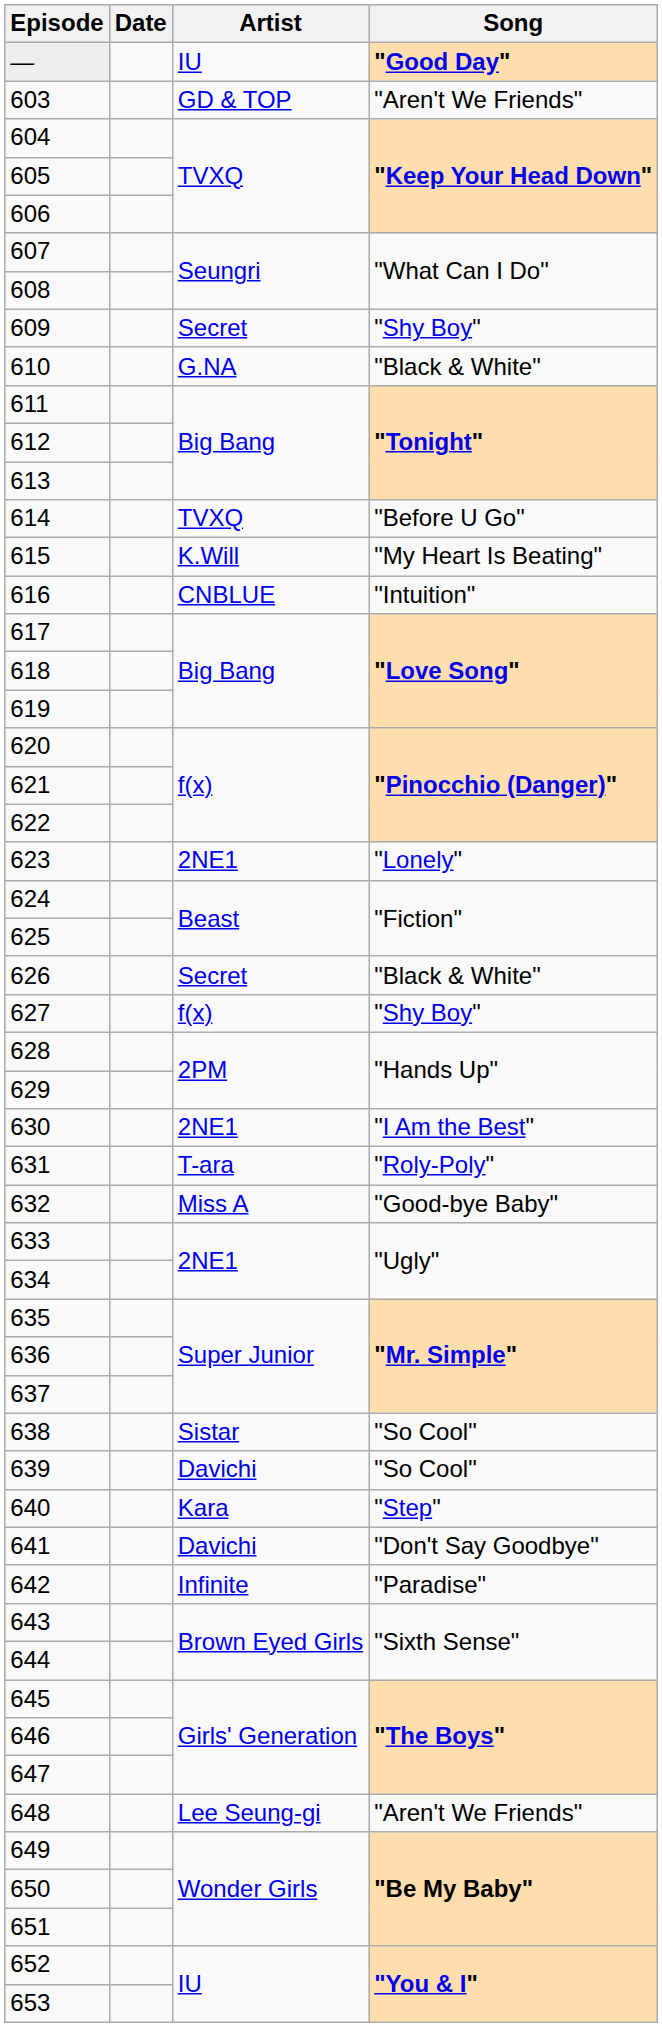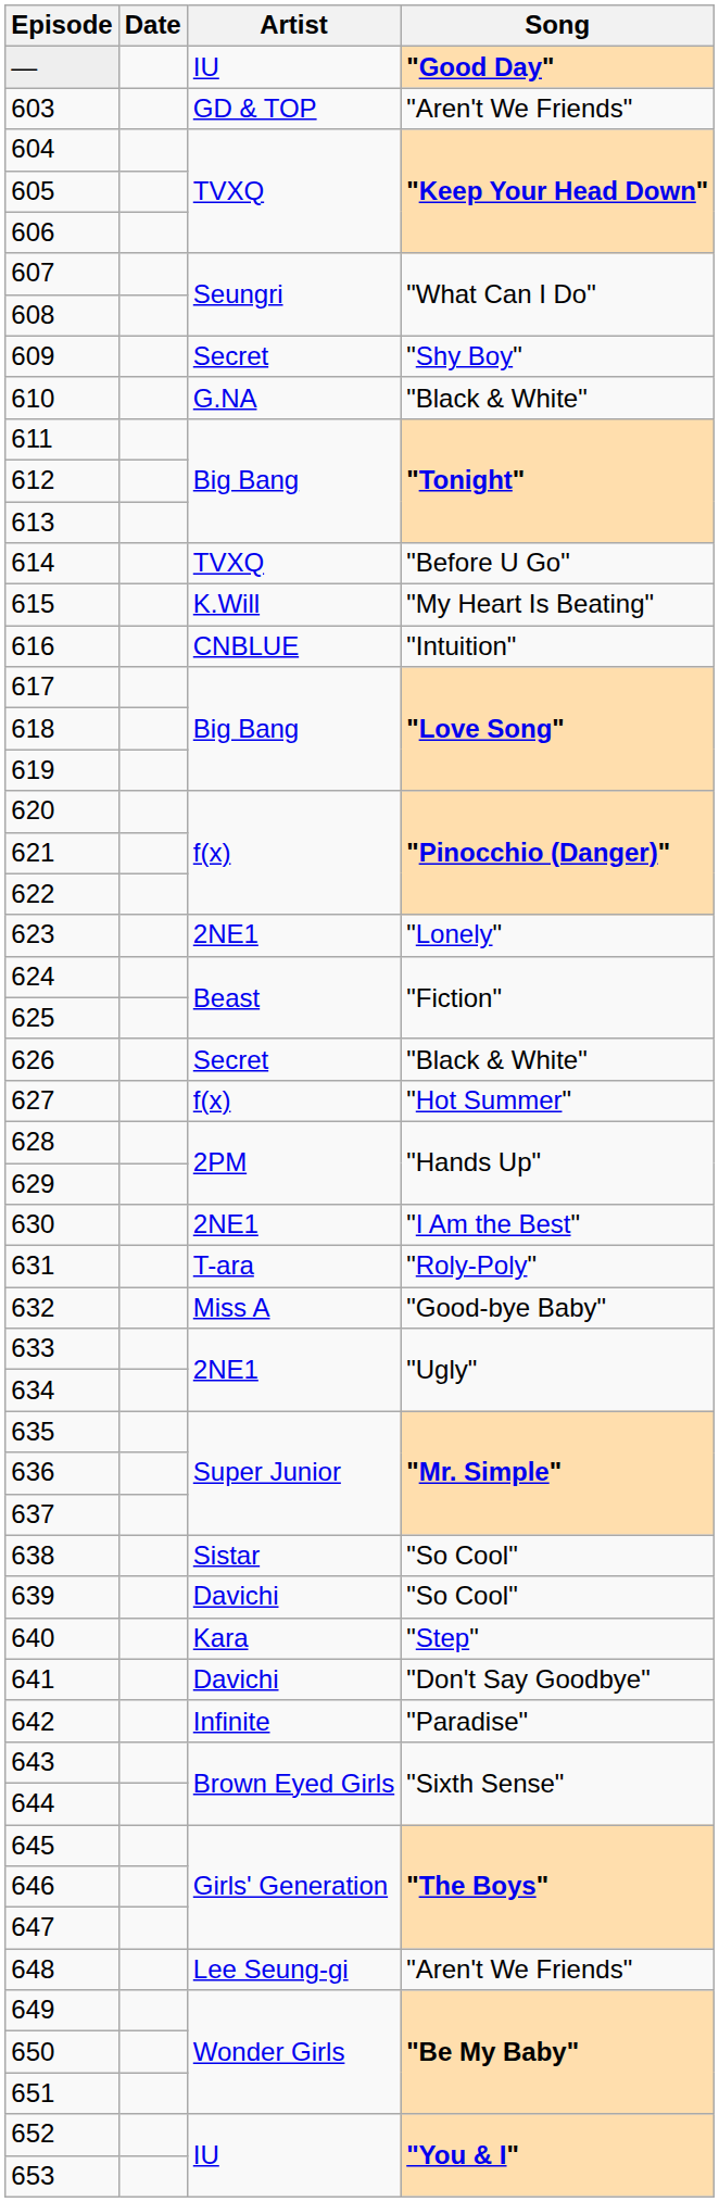 <table class="sortable wikitable">
 <tr>
 <th>Episode</th>
 <th>Date</th>
 <th>Artist</th>
 <th>Song</th>
 </tr>
 <tr>
 <td style="background:#eee;">—</td>
 <td></td>
 <td><a href='#'>IU</a></td>
 <td style="font-weight: bold; background: navajowhite;">"<a href='#'>Good Day</a>"</td>
 </tr>
 <tr>
 <td>603</td>
 <td></td>
 <td><a href='#'>GD & TOP</a></td>
 <td>"Aren't We Friends"</td>
 </tr>
 <tr>
 <td>604</td>
 <td></td>
 <td rowspan="3"><a href='#'>TVXQ</a></td>
 <td rowspan="3" style="font-weight: bold; background: navajowhite;">"<a href='#'>Keep Your Head Down</a>"</td>
 </tr>
 <tr>
 <td>605</td>
 <td></td>
 </tr>
 <tr>
 <td>606</td>
 <td></td>
 </tr>
 <tr>
 <td>607</td>
 <td></td>
 <td rowspan="2"><a href='#'>Seungri</a></td>
 <td rowspan="2">"What Can I Do"</td>
 </tr>
 <tr>
 <td>608</td>
 <td></td>
 </tr>
 <tr>
 <td>609</td>
 <td></td>
 <td><a href='#'>Secret</a></td>
 <td>"<a href='#'>Shy Boy</a>"</td>
 </tr>
 <tr>
 <td>610</td>
 <td></td>
 <td><a href='#'>G.NA</a></td>
 <td>"Black & White"</td>
 </tr>
 <tr>
 <td>611</td>
 <td></td>
 <td rowspan="3"><a href='#'>Big Bang</a></td>
 <td rowspan="3" style="font-weight: bold; background: navajowhite;">"<a href='#'>Tonight</a>"</td>
 </tr>
 <tr>
 <td>612</td>
 <td></td>
 </tr>
 <tr>
 <td>613</td>
 <td></td>
 </tr>
 <tr>
 <td>614</td>
 <td></td>
 <td><a href='#'>TVXQ</a></td>
 <td>"Before U Go"</td>
 </tr>
 <tr>
 <td>615</td>
 <td></td>
 <td><a href='#'>K.Will</a></td>
 <td>"My Heart Is Beating"</td>
 </tr>
 <tr>
 <td>616</td>
 <td></td>
 <td><a href='#'>CNBLUE</a></td>
 <td>"Intuition"</td>
 </tr>
 <tr>
 <td>617</td>
 <td></td>
 <td rowspan="3"><a href='#'>Big Bang</a></td>
 <td rowspan="3" style="font-weight: bold; background: navajowhite;">"<a href='#'>Love Song</a>"</td>
 </tr>
 <tr>
 <td>618</td>
 <td></td>
 </tr>
 <tr>
 <td>619</td>
 <td></td>
 </tr>
 <tr>
 <td>620</td>
 <td></td>
 <td rowspan="3"><a href='#'>f(x)</a></td>
 <td rowspan="3" style="font-weight: bold; background: navajowhite;">"<a href='#'>Pinocchio (Danger)</a>"</td>
 </tr>
 <tr>
 <td>621</td>
 <td></td>
 </tr>
 <tr>
 <td>622</td>
 <td></td>
 </tr>
 <tr>
 <td>623</td>
 <td></td>
 <td><a href='#'>2NE1</a></td>
 <td>"<a href='#'>Lonely</a>"</td>
 </tr>
 <tr>
 <td>624</td>
 <td></td>
 <td rowspan="2"><a href='#'>Beast</a></td>
 <td rowspan="2">"Fiction"</td>
 </tr>
 <tr>
 <td>625</td>
 <td></td>
 </tr>
 <tr>
 <td>626</td>
 <td></td>
 <td><a href='#'>Secret</a></td>
 <td>"Black & White"</td>
 </tr>
 <tr>
 <td>627</td>
 <td></td>
 <td><a href='#'>f(x)</a></td>
-<td>"<a href='#'>Shy Boy</a>"</td>
+<td>"<a href='#'>Hot Summer</a>"</td>
 </tr>
 <tr>
 <td>628</td>
 <td></td>
 <td rowspan="2"><a href='#'>2PM</a></td>
 <td rowspan="2">"Hands Up"</td>
 </tr>
 <tr>
 <td>629</td>
 <td></td>
 </tr>
 <tr>
 <td>630</td>
 <td></td>
 <td><a href='#'>2NE1</a></td>
 <td>"<a href='#'>I Am the Best</a>"</td>
 </tr>
 <tr>
 <td>631</td>
 <td></td>
 <td><a href='#'>T-ara</a></td>
 <td>"<a href='#'>Roly-Poly</a>"</td>
 </tr>
 <tr>
 <td>632</td>
 <td></td>
 <td><a href='#'>Miss A</a></td>
 <td>"Good-bye Baby"</td>
 </tr>
 <tr>
 <td>633</td>
 <td></td>
 <td rowspan="2"><a href='#'>2NE1</a></td>
 <td rowspan="2">"Ugly"</td>
 </tr>
 <tr>
 <td>634</td>
 <td></td>
 </tr>
 <tr>
 <td>635</td>
 <td></td>
 <td rowspan="3"><a href='#'>Super Junior</a></td>
 <td rowspan="3" style="font-weight: bold; background: navajowhite;">"<a href='#'>Mr. Simple</a>"</td>
 </tr>
 <tr>
 <td>636</td>
 <td></td>
 </tr>
 <tr>
 <td>637</td>
 <td></td>
 </tr>
 <tr>
 <td>638</td>
 <td></td>
 <td><a href='#'>Sistar</a></td>
 <td>"So Cool"</td>
 </tr>
 <tr>
 <td>639</td>
 <td></td>
 <td><a href='#'>Davichi</a></td>
 <td>"So Cool"</td>
 </tr>
 <tr>
 <td>640</td>
 <td></td>
 <td><a href='#'>Kara</a></td>
 <td>"<a href='#'>Step</a>"</td>
 </tr>
 <tr>
 <td>641</td>
 <td></td>
 <td><a href='#'>Davichi</a></td>
 <td>"Don't Say Goodbye"</td>
 </tr>
 <tr>
 <td>642</td>
 <td></td>
 <td><a href='#'>Infinite</a></td>
 <td>"Paradise"</td>
 </tr>
 <tr>
 <td>643</td>
 <td></td>
 <td rowspan="2"><a href='#'>Brown Eyed Girls</a></td>
 <td rowspan="2">"Sixth Sense"</td>
 </tr>
 <tr>
 <td>644</td>
 <td></td>
 </tr>
 <tr>
 <td>645</td>
 <td></td>
 <td rowspan="3"><a href='#'>Girls' Generation</a></td>
 <td rowspan="3" style="font-weight: bold; background: navajowhite;">"<a href='#'>The Boys</a>"</td>
 </tr>
 <tr>
 <td>646</td>
 <td></td>
 </tr>
 <tr>
 <td>647</td>
 <td></td>
 </tr>
 <tr>
 <td>648</td>
 <td></td>
 <td><a href='#'>Lee Seung-gi</a></td>
 <td>"Aren't We Friends"</td>
 </tr>
 <tr>
 <td>649</td>
 <td></td>
 <td rowspan="3"><a href='#'>Wonder Girls</a></td>
 <td rowspan="3" style="font-weight: bold; background: navajowhite;">"Be My Baby"</td>
 </tr>
 <tr>
 <td>650</td>
 <td></td>
 </tr>
 <tr>
 <td>651</td>
 <td></td>
 </tr>
 <tr>
 <td>652</td>
 <td></td>
 <td rowspan="2"><a href='#'>IU</a></td>
 <td rowspan="2" style="font-weight: bold; background: navajowhite;"><a href='#'>"You & I</a>"</td>
 </tr>
 <tr>
 <td>653</td>
 <td></td>
 </tr>
 </table>
